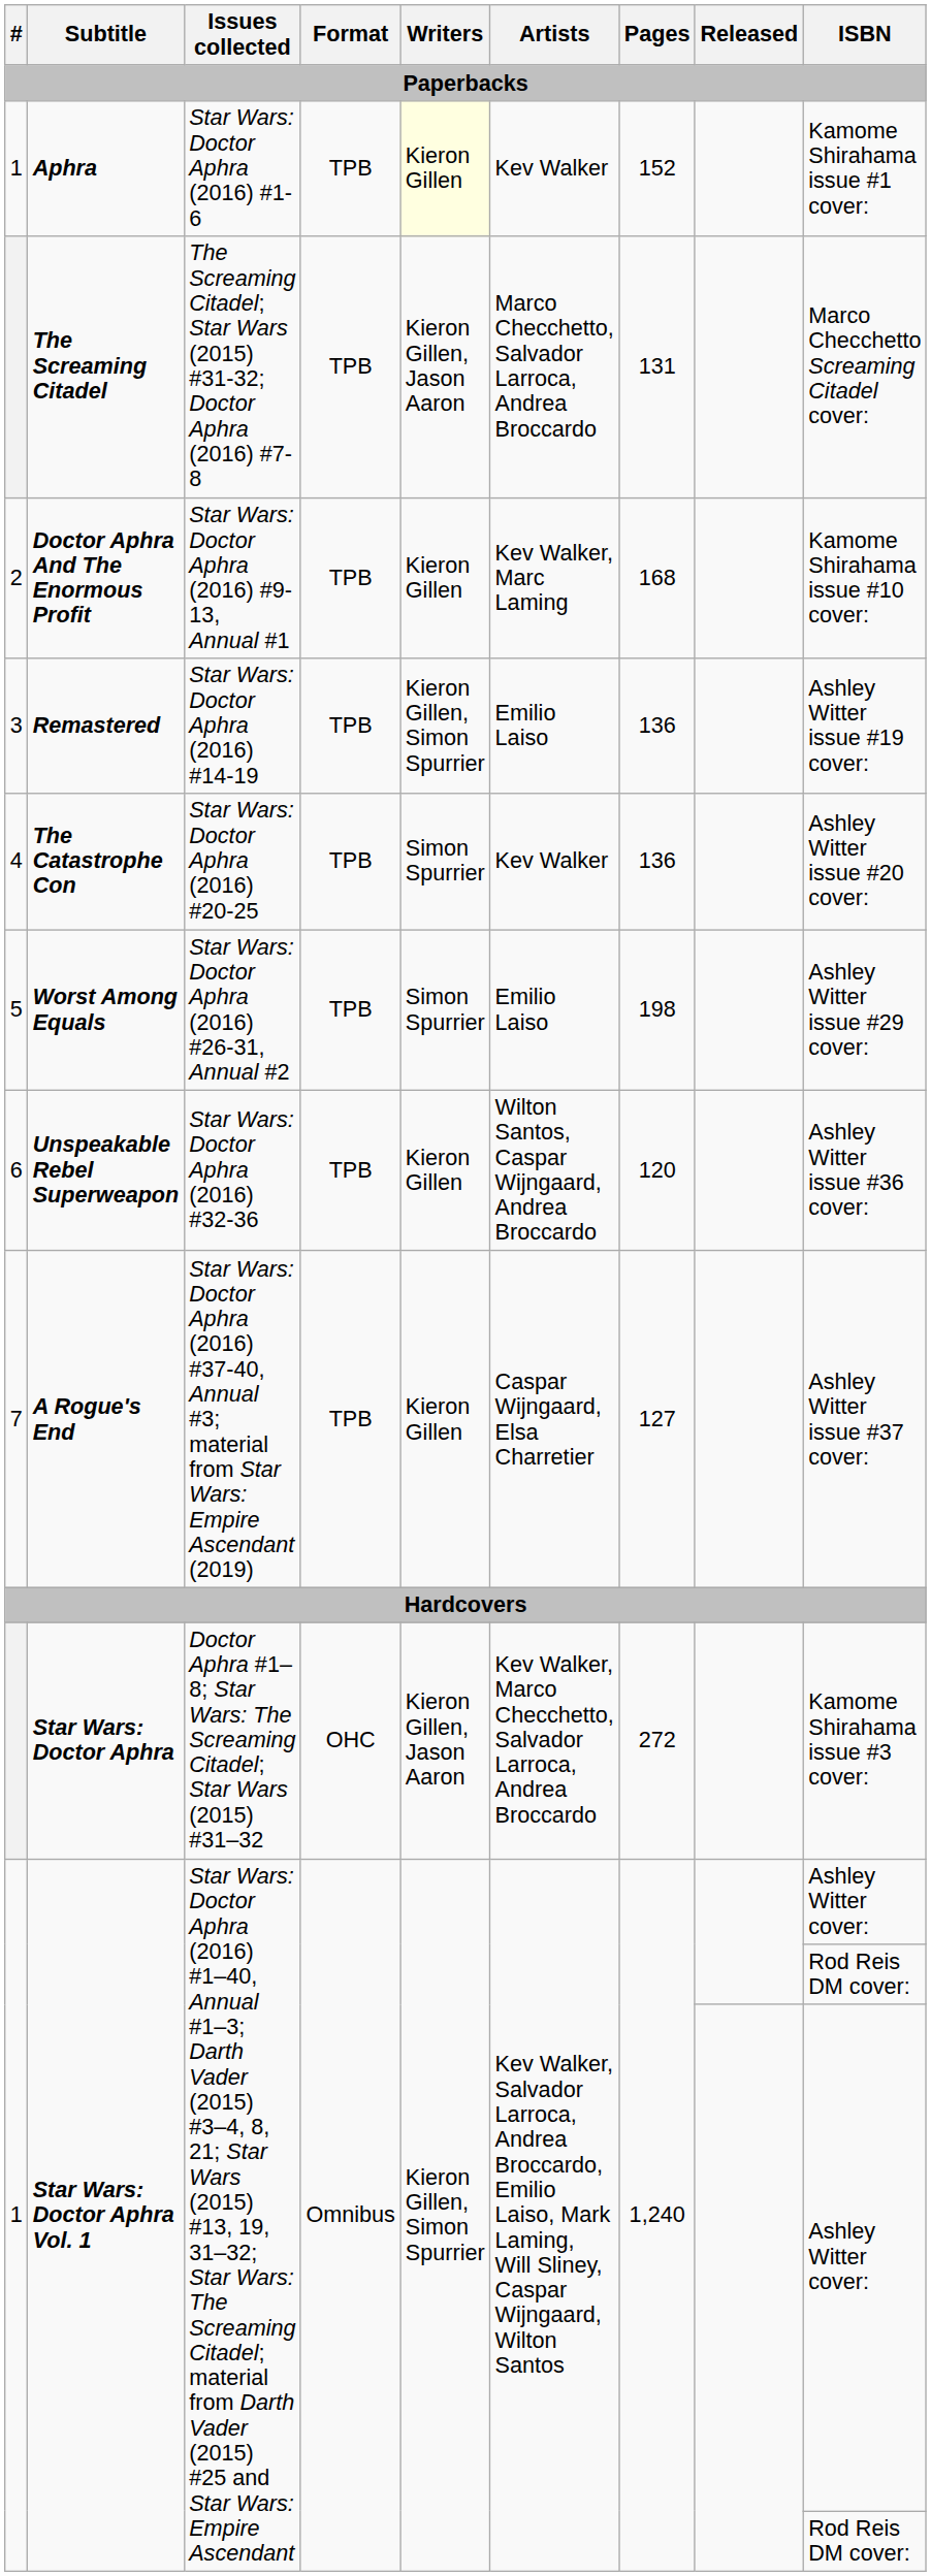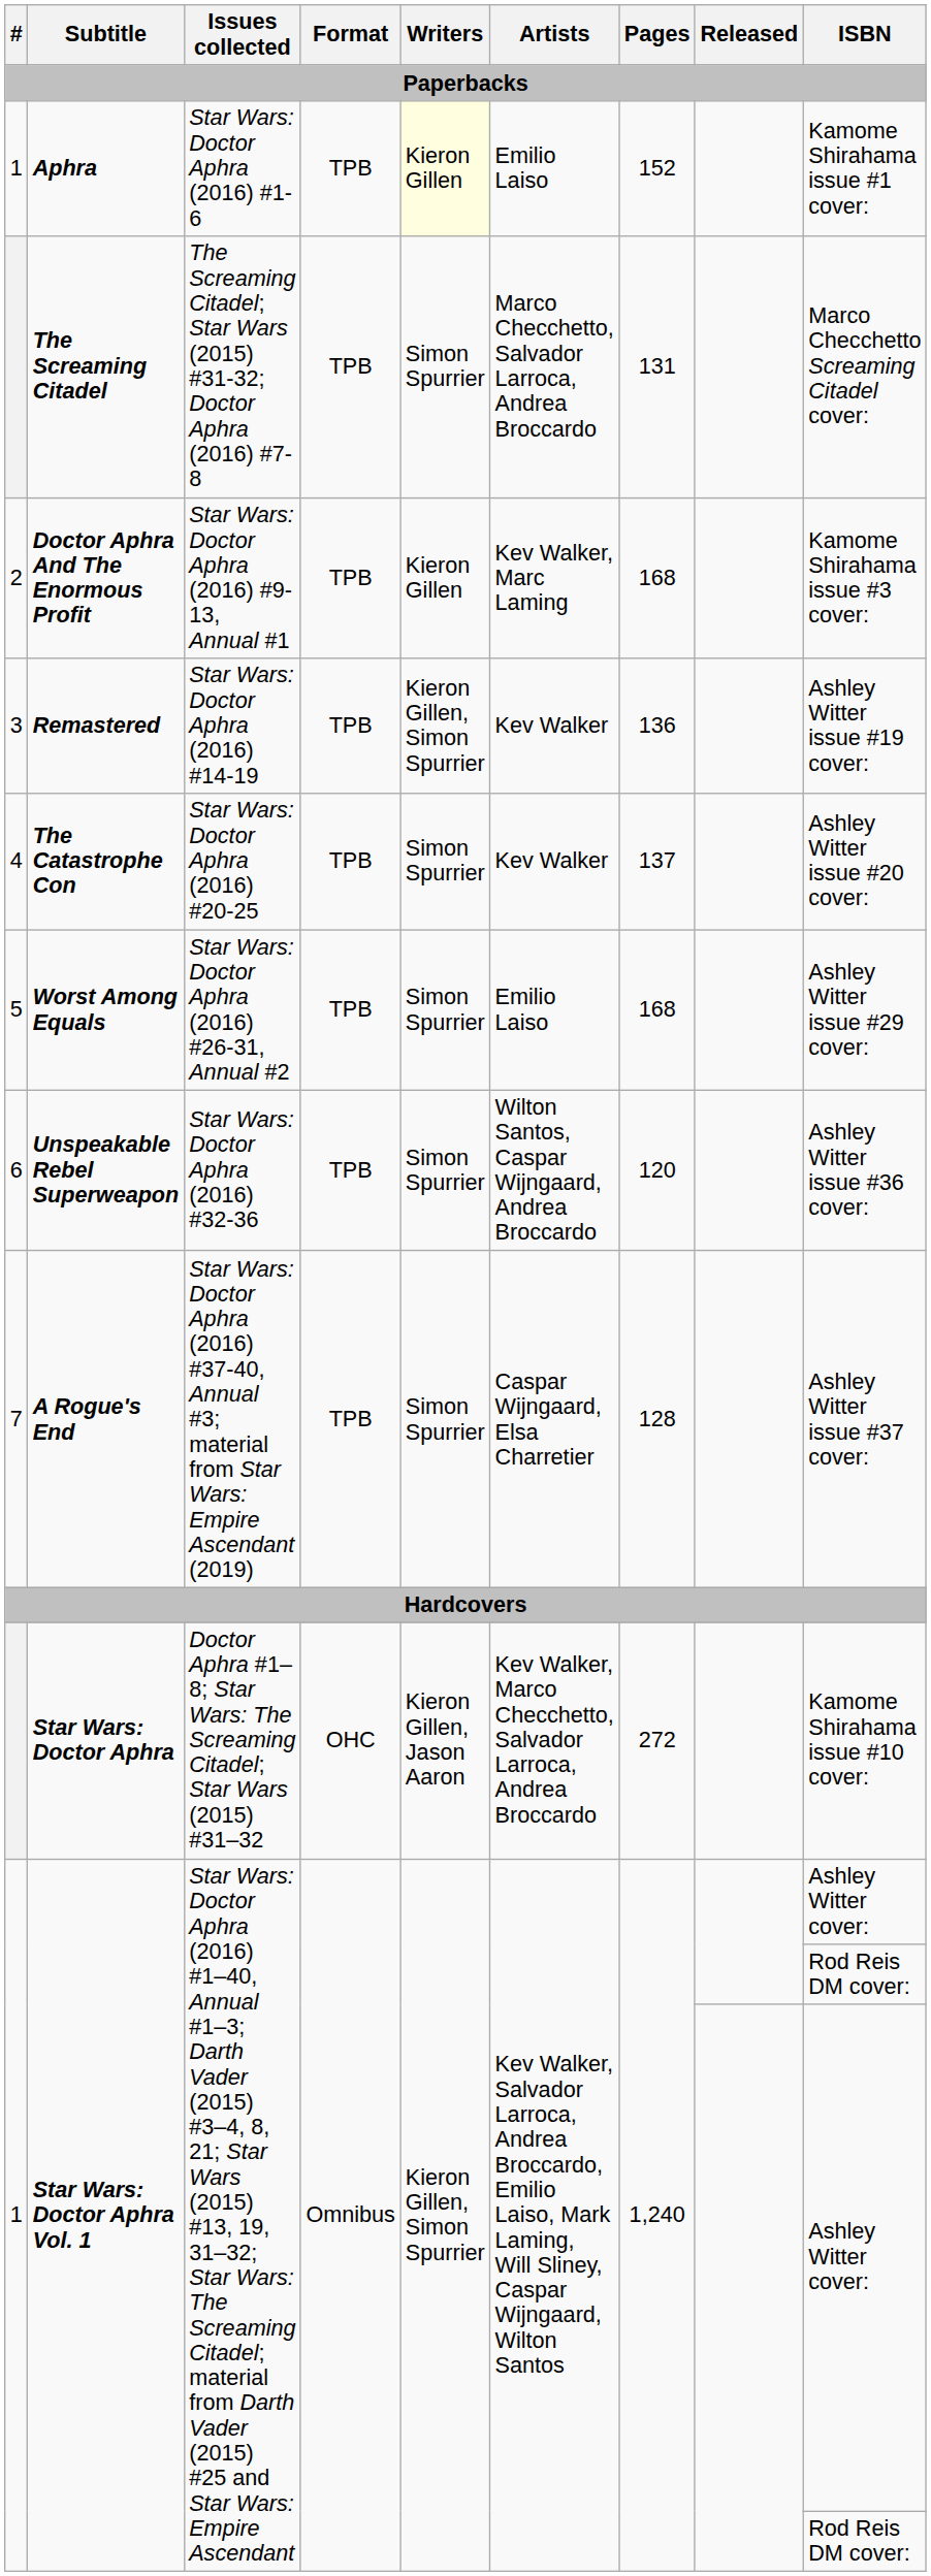 <table class="wikitable sortable" width=98%>
 <tr>
 <th class="unsortable">#</th>
 <th class="unsortable">Subtitle</th>
 <th class="unsortable">Issues collected</th>
 <th>Format</th>
 <th class="unsortable">Writers</th>
 <th class="unsortable">Artists</th>
 <th class="unsortable">Pages</th>
 <th>Released</th>
 <th class="unsortable">ISBN</th>
 </tr>
 <tr>
 <th colspan=9 style="background-color: silver;">Paperbacks</th>
 </tr>
 <tr>
 <td>1</td>
 <td><strong><em>Aphra</em></strong></td>
 <td><em>Star Wars: Doctor Aphra</em> (2016) #1-6</td>
 <td style="text-align: center;">TPB</td>
 <td style="background: lightyellow;">Kieron Gillen</td>
-<td>Kev Walker</td>
+<td>Emilio Laiso</td>
 <td style="text-align: center;">152</td>
 <td></td>
 <td>Kamome Shirahama issue #1 cover: </td>
 </tr>
 <tr>
 <th style="background-color: light grey;"></th>
 <td><strong><em>The Screaming Citadel</em></strong></td>
 <td><em>The Screaming Citadel</em>; <em>Star Wars</em> (2015) #31-32; <em>Doctor Aphra</em> (2016) #7-8</td>
 <td style="text-align: center;">TPB</td>
-<td>Kieron Gillen, Jason Aaron</td>
+<td>Simon Spurrier</td>
 <td>Marco Checchetto, Salvador Larroca, Andrea Broccardo</td>
 <td style="text-align: center;">131</td>
 <td></td>
 <td>Marco Checchetto <em>Screaming Citadel</em> cover: </td>
 </tr>
 <tr>
 <td>2</td>
 <td><strong><em>Doctor Aphra And The Enormous Profit</em></strong></td>
 <td><em>Star Wars: Doctor Aphra</em> (2016) #9-13, <em>Annual</em> #1</td>
 <td style="text-align: center;">TPB</td>
 <td>Kieron Gillen</td>
 <td>Kev Walker, Marc Laming</td>
 <td style="text-align: center;">168</td>
 <td></td>
-<td>Kamome Shirahama issue #10 cover: </td>
+<td>Kamome Shirahama issue #3 cover: </td>
 </tr>
 <tr>
 <td>3</td>
 <td><strong><em>Remastered</em></strong></td>
 <td><em>Star Wars: Doctor Aphra</em> (2016) #14-19</td>
 <td style="text-align: center;">TPB</td>
 <td>Kieron Gillen, Simon Spurrier</td>
-<td>Emilio Laiso</td>
+<td>Kev Walker</td>
 <td style="text-align: center;">136</td>
 <td></td>
 <td>Ashley Witter issue #19 cover: </td>
 </tr>
 <tr>
 <td>4</td>
 <td><strong><em>The Catastrophe Con</em></strong></td>
 <td><em>Star Wars: Doctor Aphra</em> (2016) #20-25</td>
 <td style="text-align: center;">TPB</td>
 <td>Simon Spurrier</td>
 <td>Kev Walker</td>
-<td style="text-align: center;">136</td>
+<td style="text-align: center;">137</td>
 <td></td>
 <td>Ashley Witter issue #20 cover: </td>
 </tr>
 <tr>
 <td>5</td>
 <td><strong><em>Worst Among Equals</em></strong></td>
 <td><em>Star Wars: Doctor Aphra</em> (2016) #26-31, <em>Annual</em> #2</td>
 <td style="text-align: center;">TPB</td>
 <td>Simon Spurrier</td>
 <td>Emilio Laiso</td>
-<td style="text-align: center;">198</td>
+<td style="text-align: center;">168</td>
 <td></td>
 <td>Ashley Witter issue #29 cover: </td>
 </tr>
 <tr>
 <td>6</td>
 <td><strong><em>Unspeakable Rebel Superweapon</em></strong></td>
 <td><em>Star Wars: Doctor Aphra</em> (2016) #32-36</td>
 <td style="text-align: center;">TPB</td>
-<td>Kieron Gillen</td>
+<td>Simon Spurrier</td>
 <td>Wilton Santos, Caspar Wijngaard, Andrea Broccardo</td>
 <td style="text-align: center;">120</td>
 <td></td>
 <td>Ashley Witter issue #36 cover: </td>
 </tr>
 <tr>
 <td>7</td>
 <td><strong><em>A Rogue's End</em></strong></td>
 <td><em>Star Wars: Doctor Aphra</em> (2016) #37-40, <em>Annual</em> #3; material from <em>Star Wars: Empire Ascendant</em> (2019)</td>
 <td style="text-align: center;">TPB</td>
-<td>Kieron Gillen</td>
+<td>Simon Spurrier</td>
 <td>Caspar Wijngaard, Elsa Charretier</td>
-<td style="text-align: center;">127</td>
+<td style="text-align: center;">128</td>
 <td></td>
 <td>Ashley Witter issue #37 cover: </td>
 </tr>
 <tr>
 <th colspan=9 style="background-color: silver;">Hardcovers</th>
 </tr>
 <tr>
 <th style="background-color: light grey;"></th>
 <td><strong><em>Star Wars: Doctor Aphra</em></strong></td>
 <td><em>Doctor Aphra</em> #1–8; <em>Star Wars: The Screaming Citadel</em>; <em>Star Wars</em> (2015) #31–32</td>
 <td style="text-align: center;">OHC</td>
 <td>Kieron Gillen, Jason Aaron</td>
 <td>Kev Walker, Marco Checchetto, Salvador Larroca, Andrea Broccardo</td>
 <td style="text-align: center;">272</td>
 <td></td>
-<td>Kamome Shirahama issue #3 cover: </td>
+<td>Kamome Shirahama issue #10 cover: </td>
 </tr>
 <tr>
 <td rowspan=4>1</td>
 <td rowspan=4><strong><em>Star Wars: Doctor Aphra Vol. 1</em></strong></td>
 <td rowspan=4><em>Star Wars: Doctor Aphra</em> (2016) #1–40, <em>Annual</em> #1–3; <em>Darth Vader</em> (2015) #3–4, 8, 21; <em>Star Wars</em> (2015) #13, 19, 31–32; <em>Star Wars: The Screaming Citadel</em>; material from <em>Darth Vader</em> (2015) #25 and <em>Star Wars: Empire Ascendant</em></td>
 <td rowspan=4 style="text-align: center;">Omnibus</td>
 <td rowspan=4>Kieron Gillen, Simon Spurrier</td>
 <td rowspan=4>Kev Walker, Salvador Larroca, Andrea Broccardo, Emilio Laiso, Mark Laming, Will Sliney, Caspar Wijngaard, Wilton Santos</td>
 <td style="text-align: center;" rowspan=4>1,240</td>
 <td rowspan=2></td>
 <td>Ashley Witter cover: </td>
 </tr>
 <tr>
 <td>Rod Reis DM cover: </td>
 </tr>
 <tr>
 <td rowspan=2></td>
 <td>Ashley Witter cover: </td>
 </tr>
 <tr>
 <td>Rod Reis DM cover: </td>
 </tr>
 </table>
